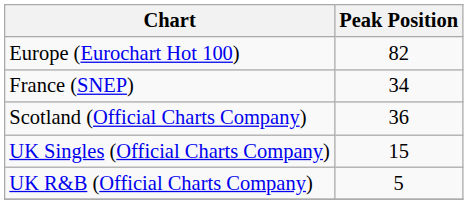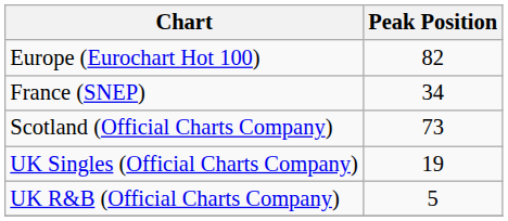 <table class="wikitable">
 <tr>
 <th align="left">Chart</th>
 <th align="left">Peak Position</th>
 </tr>
 <tr>
 <td align="left">Europe (<a href='#'>Eurochart Hot 100</a>)</td>
 <td align="center">82</td>
 </tr>
 <tr>
 <td align="left">France (<a href='#'>SNEP</a>)</td>
 <td align="center">34</td>
 </tr>
 <tr>
 <td align="left">Scotland (<a href='#'>Official Charts Company</a>)</td>
-<td align="center">36</td>
+<td align="center">73</td>
 </tr>
 <tr>
 <td align="left"><a href='#'>UK Singles</a> (<a href='#'>Official Charts Company</a>)</td>
-<td align="center">15</td>
+<td align="center">19</td>
 </tr>
 <tr>
 <td align="left"><a href='#'>UK R&B</a> (<a href='#'>Official Charts Company</a>)</td>
 <td align="center">5</td>
 </tr>
 <tr>
 </tr>
 </table>
